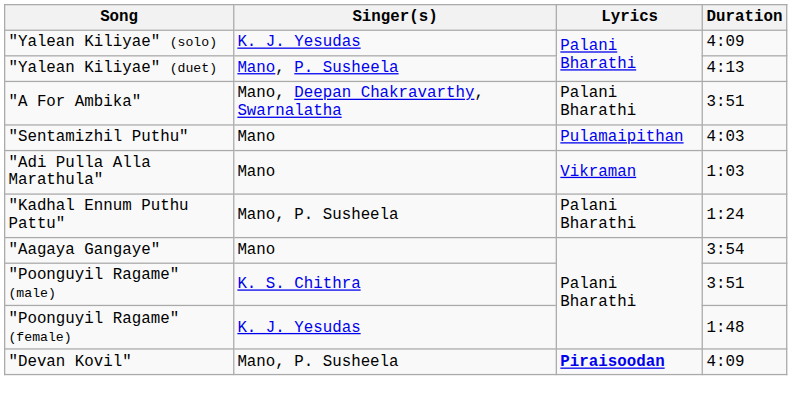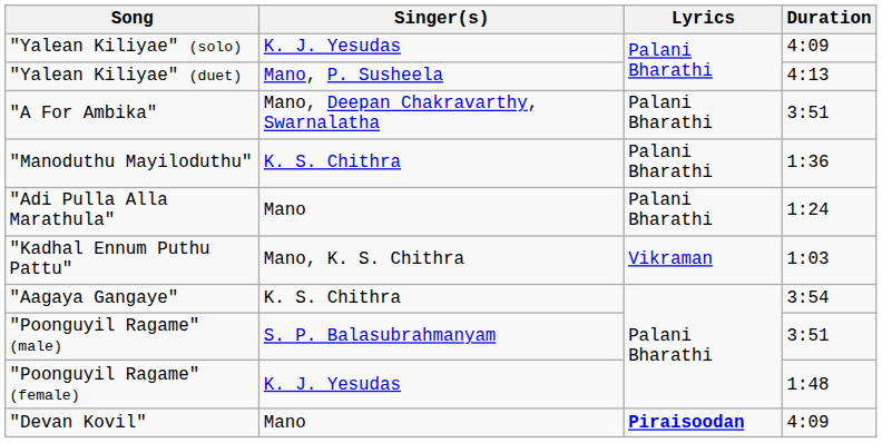 <table class="wikitable" style="font-size:95%;">
 <tr>
 <th>Song</th>
 <th>Singer(s)</th>
 <th>Lyrics</th>
 <th>Duration</th>
 </tr>
 <tr>
 <td>"Yalean Kiliyae" <small>(solo)</small></td>
 <td><a href='#'>K. J. Yesudas</a></td>
 <td rowspan=2><a href='#'>Palani Bharathi</a></td>
 <td>4:09</td>
 </tr>
 <tr>
 <td>"Yalean Kiliyae" <small>(duet)</small></td>
 <td><a href='#'>Mano</a>, <a href='#'>P. Susheela</a></td>
 <td>4:13</td>
 </tr>
 <tr>
 <td>"A For Ambika"</td>
 <td>Mano, <a href='#'>Deepan Chakravarthy</a>, <a href='#'>Swarnalatha</a></td>
 <td>Palani Bharathi</td>
 <td>3:51</td>
 </tr>
 <tr>
-<td>"Sentamizhil Puthu"</td>
-<td>Mano</td>
-<td><a href='#'>Pulamaipithan</a></td>
-<td>4:03</td>
+<td>"Manoduthu Mayiloduthu"</td>
+<td><a href='#'>K. S. Chithra</a></td>
+<td>Palani Bharathi</td>
+<td>1:36</td>
 </tr>
 <tr>
 <td>"Adi Pulla Alla Marathula"</td>
 <td>Mano</td>
+<td>Palani Bharathi</td>
+<td>1:24</td>
+</tr>
+<tr>
+<td>"Kadhal Ennum Puthu Pattu"</td>
+<td>Mano, K. S. Chithra</td>
 <td><a href='#'>Vikraman</a></td>
 <td>1:03</td>
 </tr>
 <tr>
-<td>"Kadhal Ennum Puthu Pattu"</td>
-<td>Mano, P. Susheela</td>
-<td>Palani Bharathi</td>
-<td>1:24</td>
-</tr>
-<tr>
 <td>"Aagaya Gangaye"</td>
-<td>Mano</td>
+<td>K. S. Chithra</td>
 <td rowspan=3>Palani Bharathi</td>
 <td>3:54</td>
 </tr>
 <tr>
 <td>"Poonguyil Ragame" <small>(male)</small></td>
-<td><a href='#'>K. S. Chithra</a></td>
+<td><a href='#'>S. P. Balasubrahmanyam</a></td>
 <td>3:51</td>
 </tr>
 <tr>
 <td>"Poonguyil Ragame" <small>(female)</small></td>
 <td><a href='#'>K. J. Yesudas</a></td>
 <td>1:48</td>
 </tr>
 <tr>
 <td>"Devan Kovil"</td>
-<td>Mano, P. Susheela</td>
+<td>Mano</td>
 <td><strong><a href='#'>Piraisoodan</a></strong></td>
 <td>4:09</td>
 </tr>
 </table>
